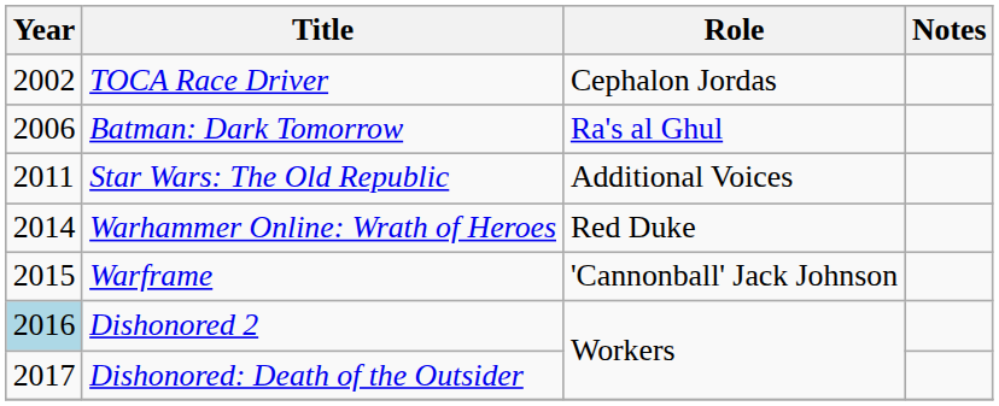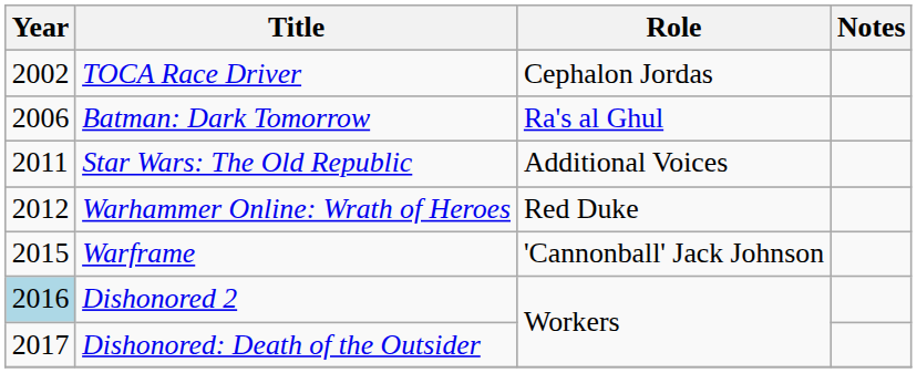 <table class="wikitable sortable plainrowheaders" style="white-space:nowrap">
 <tr>
 <th>Year</th>
 <th>Title</th>
 <th>Role</th>
 <th>Notes</th>
 </tr>
 <tr>
 <td>2002</td>
 <td><em><a href='#'>TOCA Race Driver</a></em></td>
 <td>Cephalon Jordas</td>
 <td></td>
 </tr>
 <tr>
 <td>2006</td>
 <td><em><a href='#'>Batman: Dark Tomorrow</a></em></td>
 <td><a href='#'>Ra's al Ghul</a></td>
 <td></td>
 </tr>
 <tr>
 <td>2011</td>
 <td><em><a href='#'>Star Wars: The Old Republic</a></em></td>
 <td>Additional Voices</td>
 <td></td>
 </tr>
 <tr>
-<td>2014</td>
+<td>2012</td>
 <td><em><a href='#'>Warhammer Online: Wrath of Heroes</a></em></td>
 <td>Red Duke</td>
 <td></td>
 </tr>
 <tr>
 <td>2015</td>
 <td><em><a href='#'>Warframe</a></em></td>
 <td>'Cannonball' Jack Johnson</td>
 <td></td>
 </tr>
 <tr>
 <td style="background: lightblue;">2016</td>
 <td><em><a href='#'>Dishonored 2</a></em></td>
 <td rowspan=2>Workers</td>
 <td></td>
 </tr>
 <tr>
 <td>2017</td>
 <td><em><a href='#'>Dishonored: Death of the Outsider</a></em></td>
 <td></td>
 </tr>
 <tr>
 </tr>
 </table>
